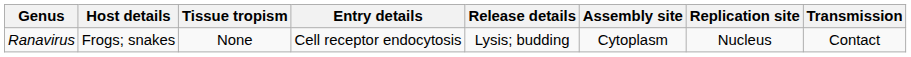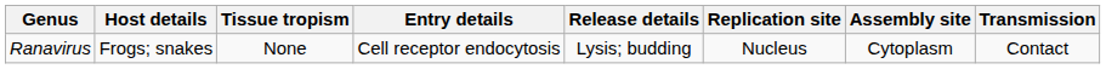 <table class="wikitable sortable" style="text-align:center">
 <tr>
 <th>Genus</th>
 <th>Host details</th>
 <th>Tissue tropism</th>
 <th>Entry details</th>
 <th>Release details</th>
+<th>Replication site</th>
 <th>Assembly site</th>
-<th>Replication site</th>
 <th>Transmission</th>
 </tr>
 <tr>
 <td><em>Ranavirus</em></td>
 <td>Frogs; snakes</td>
 <td>None</td>
 <td>Cell receptor endocytosis</td>
 <td>Lysis; budding</td>
+<td>Nucleus</td>
 <td>Cytoplasm</td>
-<td>Nucleus</td>
 <td>Contact</td>
 </tr>
 </table>
